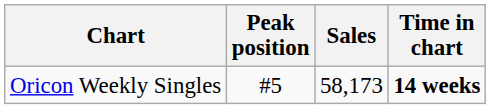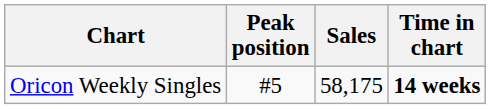 <table class="wikitable">
 <tr>
 <th align="left">Chart</th>
 <th align="center">Peak<br>position</th>
 <th align="center">Sales</th>
 <th align="center">Time in<br>chart</th>
 </tr>
 <tr>
 <td align="left"><a href='#'>Oricon</a> Weekly Singles</td>
 <td align="center">#5</td>
-<td align="">58,173</td>
+<td align="">58,175</td>
 <td align=""><strong>14 weeks</strong></td>
 </tr>
 </table>
